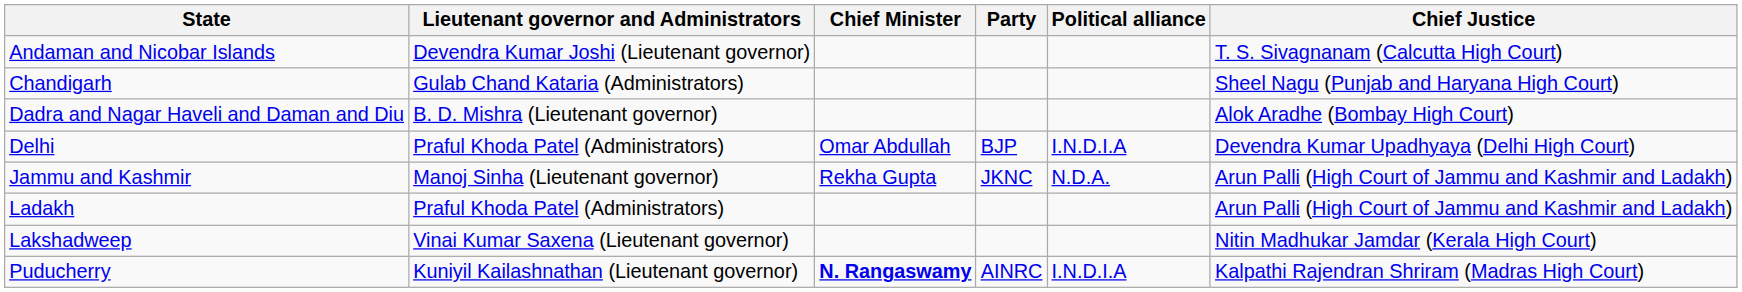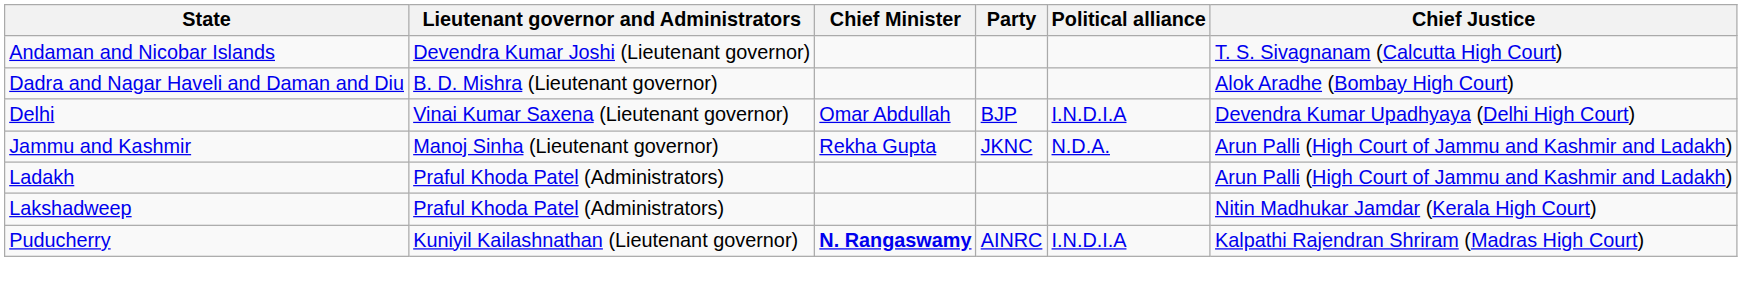 <table class="wikitable sortable">
 <tr>
 <th>State</th>
 <th>Lieutenant governor and Administrators</th>
 <th>Chief Minister</th>
 <th>Party</th>
 <th>Political alliance</th>
 <th>Chief Justice</th>
 </tr>
 <tr>
 <td><a href='#'>Andaman and Nicobar Islands</a></td>
 <td><a href='#'>Devendra Kumar Joshi</a> (Lieutenant governor)</td>
 <td></td>
 <td></td>
 <td></td>
 <td><a href='#'>T. S. Sivagnanam</a> (<a href='#'>Calcutta High Court</a>)</td>
 </tr>
 <tr>
-<td><a href='#'>Chandigarh</a></td>
-<td><a href='#'>Gulab Chand Kataria</a> (Administrators)</td>
-<td></td>
-<td></td>
-<td></td>
-<td><a href='#'>Sheel Nagu</a> (<a href='#'>Punjab and Haryana High Court</a>)</td>
-</tr>
-<tr>
 <td><a href='#'>Dadra and Nagar Haveli and Daman and Diu</a></td>
 <td><a href='#'>B. D. Mishra</a> (Lieutenant governor)</td>
 <td></td>
 <td></td>
 <td></td>
 <td><a href='#'>Alok Aradhe</a> (<a href='#'>Bombay High Court</a>)</td>
 </tr>
 <tr>
 <td><a href='#'>Delhi</a></td>
-<td><a href='#'>Praful Khoda Patel</a> (Administrators)</td>
+<td><a href='#'>Vinai Kumar Saxena</a> (Lieutenant governor)</td>
 <td><a href='#'>Omar Abdullah</a></td>
 <td><a href='#'>BJP</a></td>
 <td><a href='#'>I.N.D.I.A</a></td>
 <td><a href='#'>Devendra Kumar Upadhyaya</a> (<a href='#'>Delhi High Court</a>)</td>
 </tr>
 <tr>
 <td><a href='#'>Jammu and Kashmir</a></td>
 <td><a href='#'>Manoj Sinha</a> (Lieutenant governor)</td>
 <td><a href='#'>Rekha Gupta</a></td>
 <td><a href='#'>JKNC</a></td>
 <td><a href='#'>N.D.A.</a></td>
 <td><a href='#'>Arun Palli</a> (<a href='#'>High Court of Jammu and Kashmir and Ladakh</a>)</td>
 </tr>
 <tr>
 <td><a href='#'>Ladakh</a></td>
 <td><a href='#'>Praful Khoda Patel</a> (Administrators)</td>
 <td></td>
 <td></td>
 <td></td>
 <td><a href='#'>Arun Palli</a> (<a href='#'>High Court of Jammu and Kashmir and Ladakh</a>)</td>
 </tr>
 <tr>
 <td><a href='#'>Lakshadweep</a></td>
-<td><a href='#'>Vinai Kumar Saxena</a> (Lieutenant governor)</td>
+<td><a href='#'>Praful Khoda Patel</a> (Administrators)</td>
 <td></td>
 <td></td>
 <td></td>
 <td><a href='#'>Nitin Madhukar Jamdar</a> (<a href='#'>Kerala High Court</a>)</td>
 </tr>
 <tr>
 <td><a href='#'>Puducherry</a></td>
 <td><a href='#'>Kuniyil Kailashnathan</a> (Lieutenant governor)</td>
 <td><strong><a href='#'>N. Rangaswamy</a></strong></td>
 <td><a href='#'>AINRC</a></td>
 <td><a href='#'>I.N.D.I.A</a></td>
 <td><a href='#'>Kalpathi Rajendran Shriram</a> (<a href='#'>Madras High Court</a>)</td>
 </tr>
 </table>
